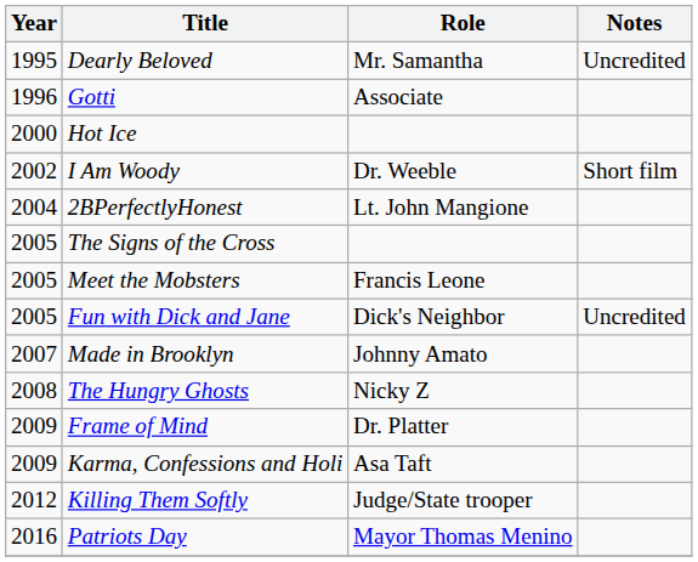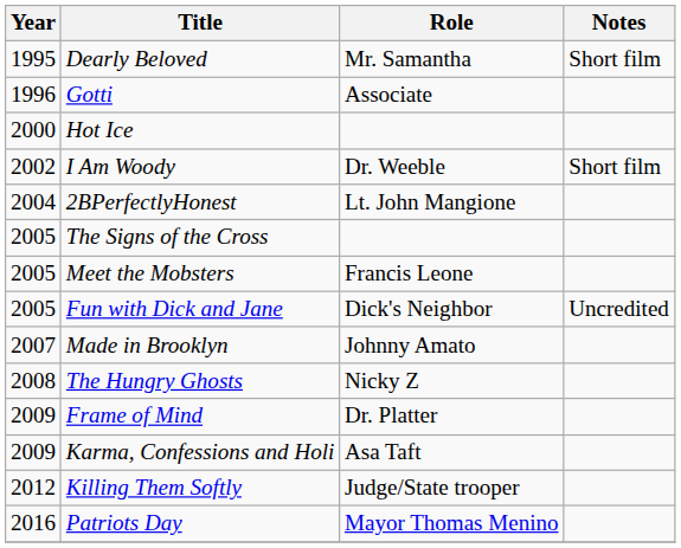 <table class="wikitable sortable">
 <tr>
 <th>Year</th>
 <th>Title</th>
 <th>Role</th>
 <th>Notes</th>
 </tr>
 <tr>
 <td>1995</td>
 <td><em>Dearly Beloved</em></td>
 <td>Mr. Samantha</td>
-<td>Uncredited</td>
+<td>Short film</td>
 </tr>
 <tr>
 <td>1996</td>
 <td><em><a href='#'>Gotti</a></em></td>
 <td>Associate</td>
 <td></td>
 </tr>
 <tr>
 <td>2000</td>
 <td><em>Hot Ice</em></td>
 <td></td>
 <td></td>
 </tr>
 <tr>
 <td>2002</td>
 <td><em>I Am Woody</em></td>
 <td>Dr. Weeble</td>
 <td>Short film</td>
 </tr>
 <tr>
 <td>2004</td>
 <td><em>2BPerfectlyHonest</em></td>
 <td>Lt. John Mangione</td>
 <td></td>
 </tr>
 <tr>
 <td>2005</td>
 <td><em>The Signs of the Cross</em></td>
 <td></td>
 <td></td>
 </tr>
 <tr>
 <td>2005</td>
 <td><em>Meet the Mobsters</em></td>
 <td>Francis Leone</td>
 <td></td>
 </tr>
 <tr>
 <td>2005</td>
 <td><em><a href='#'>Fun with Dick and Jane</a></em></td>
 <td>Dick's Neighbor</td>
 <td>Uncredited</td>
 </tr>
 <tr>
 <td>2007</td>
 <td><em>Made in Brooklyn</em></td>
 <td>Johnny Amato</td>
 <td></td>
 </tr>
 <tr>
 <td>2008</td>
 <td><em><a href='#'>The Hungry Ghosts</a></em></td>
 <td>Nicky Z</td>
 <td></td>
 </tr>
 <tr>
 <td>2009</td>
 <td><em><a href='#'>Frame of Mind</a></em></td>
 <td>Dr. Platter</td>
 <td></td>
 </tr>
 <tr>
 <td>2009</td>
 <td><em>Karma, Confessions and Holi</em></td>
 <td>Asa Taft</td>
 <td></td>
 </tr>
 <tr>
 <td>2012</td>
 <td><em><a href='#'>Killing Them Softly</a></em></td>
 <td>Judge/State trooper</td>
 <td></td>
 </tr>
 <tr>
 <td>2016</td>
 <td><em><a href='#'>Patriots Day</a></em></td>
 <td><a href='#'>Mayor Thomas Menino</a></td>
 <td></td>
 </tr>
 <tr>
 </tr>
 </table>
